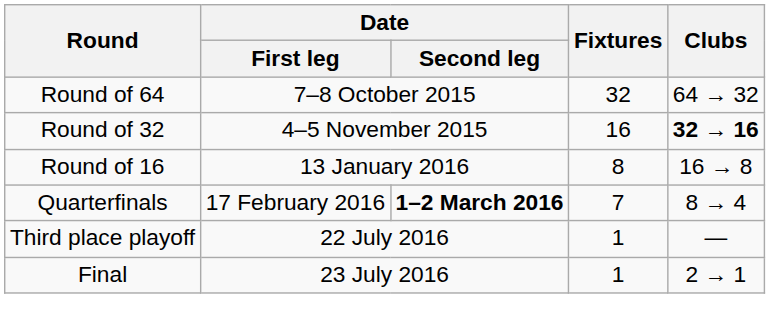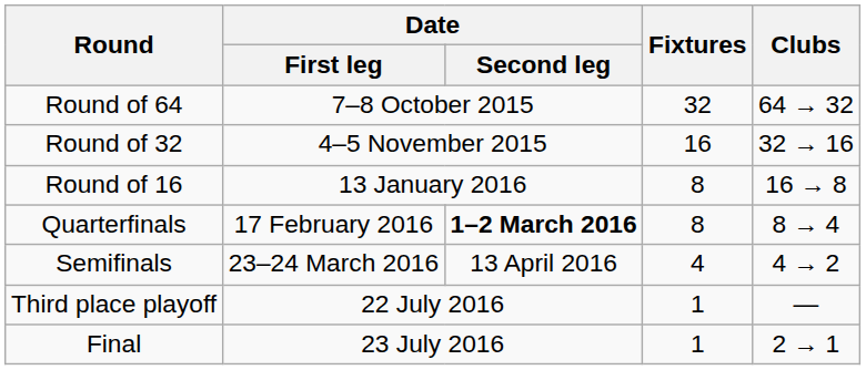 <table class="wikitable">
 <tr>
 <th rowspan=2>Round</th>
 <th colspan=2>Date</th>
 <th rowspan=2>Fixtures</th>
 <th rowspan=2>Clubs</th>
 </tr>
 <tr>
 <th>First leg</th>
 <th>Second leg</th>
 </tr>
 <tr style="text-align:center;">
 <td>Round of 64</td>
 <td colspan=2>7–8 October 2015</td>
 <td>32</td>
 <td>64 → 32</td>
 </tr>
 <tr style="text-align:center;">
 <td>Round of 32</td>
 <td colspan=2>4–5 November 2015</td>
 <td>16</td>
-<td><strong>32 → 16</strong></td>
+<td>32 → 16</td>
 </tr>
 <tr style="text-align:center;">
 <td>Round of 16</td>
 <td colspan=2>13 January 2016</td>
 <td>8</td>
 <td>16 → 8</td>
 </tr>
 <tr style="text-align:center;">
 <td>Quarterfinals</td>
 <td>17 February 2016</td>
 <td><strong>1–2 March 2016</strong></td>
-<td>7</td>
+<td>8</td>
 <td>8 → 4</td>
+</tr>
+<tr style="text-align:center;">
+<td>Semifinals</td>
+<td>23–24 March 2016</td>
+<td>13 April 2016</td>
+<td>4</td>
+<td>4 → 2</td>
 </tr>
 <tr style="text-align:center;">
 <td>Third place playoff</td>
 <td colspan=2>22 July 2016</td>
 <td>1</td>
 <td>—</td>
 </tr>
 <tr style="text-align:center;">
 <td>Final</td>
 <td colspan=2>23 July 2016</td>
 <td>1</td>
 <td>2 → 1</td>
 </tr>
 </table>
